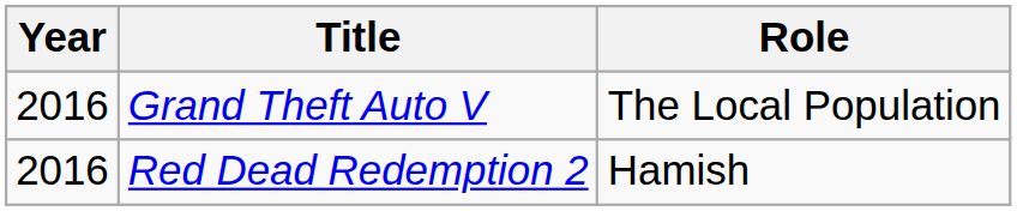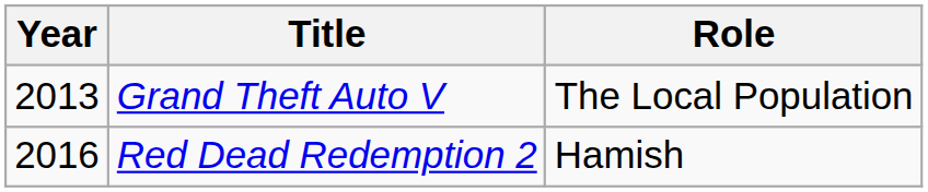 <table class="wikitable sortable">
 <tr>
 <th>Year</th>
 <th>Title</th>
 <th>Role</th>
 </tr>
 <tr>
-<td>2016</td>
+<td>2013</td>
 <td><em><a href='#'>Grand Theft Auto V</a></em></td>
 <td>The Local Population</td>
 </tr>
 <tr>
 <td>2016</td>
 <td><em><a href='#'>Red Dead Redemption 2</a></em></td>
 <td>Hamish</td>
 </tr>
 </table>
